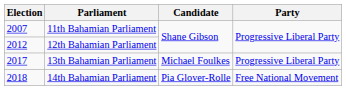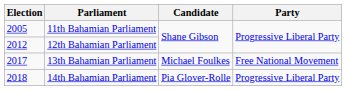 <table class="wikitable">
 <tr>
 <th>Election</th>
 <th>Parliament</th>
 <th>Candidate</th>
 <th>Party</th>
 </tr>
 <tr>
-<td><a href='#'>2007</a></td>
+<td><a href='#'>2005</a></td>
 <td><a href='#'>11th Bahamian Parliament</a></td>
 <td rowspan="2"><a href='#'>Shane Gibson</a></td>
 <td rowspan="2"><a href='#'>Progressive Liberal Party</a></td>
 </tr>
 <tr>
 <td><a href='#'>2012</a></td>
 <td><a href='#'>12th Bahamian Parliament</a></td>
 </tr>
 <tr>
 <td><a href='#'>2017</a></td>
 <td><a href='#'>13th Bahamian Parliament</a></td>
 <td><a href='#'>Michael Foulkes</a></td>
-<td><a href='#'>Progressive Liberal Party</a></td>
+<td><a href='#'>Free National Movement</a></td>
 </tr>
 <tr>
 <td><a href='#'>2018</a></td>
 <td><a href='#'>14th Bahamian Parliament</a></td>
 <td><a href='#'>Pia Glover-Rolle</a></td>
-<td><a href='#'>Free National Movement</a></td>
+<td><a href='#'>Progressive Liberal Party</a></td>
 </tr>
 </table>
